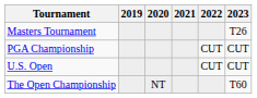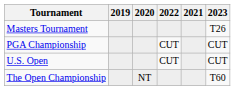 <table class="wikitable" style="font-size:95%;text-align:center;">
 <tr>
 <th>Tournament</th>
 <th>2019</th>
 <th>2020</th>
+<th>2022</th>
 <th>2021</th>
-<th>2022</th>
 <th>2023</th>
 </tr>
 <tr>
 <td align=left><a href='#'>Masters Tournament</a></td>
 <td style="background:#eeeeee;"></td>
 <td style="background:#eeeeee;"></td>
 <td style="background:#eeeeee;"></td>
 <td style="background:#eeeeee;"></td>
 <td>T26</td>
 </tr>
 <tr>
 <td align=left><a href='#'>PGA Championship</a></td>
 <td style="background:#eeeeee;"></td>
 <td style="background:#eeeeee;"></td>
+<td>CUT</td>
 <td style="background:#eeeeee;"></td>
-<td>CUT</td>
 <td>CUT</td>
 </tr>
 <tr>
 <td align=left><a href='#'>U.S. Open</a></td>
 <td style="background:#eeeeee;"></td>
 <td style="background:#eeeeee;"></td>
+<td>CUT</td>
 <td style="background:#eeeeee;"></td>
-<td>CUT</td>
 <td>CUT</td>
 </tr>
 <tr>
 <td align=left><a href='#'>The Open Championship</a></td>
 <td style="background:#eeeeee;"></td>
 <td style="background:#eeeeee;">NT</td>
 <td style="background:#eeeeee;"></td>
 <td style="background:#eeeeee;"></td>
 <td>T60</td>
 </tr>
 </table>
